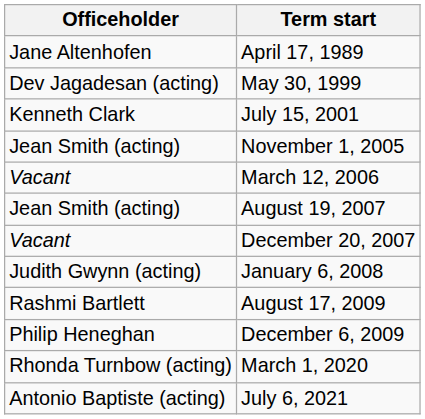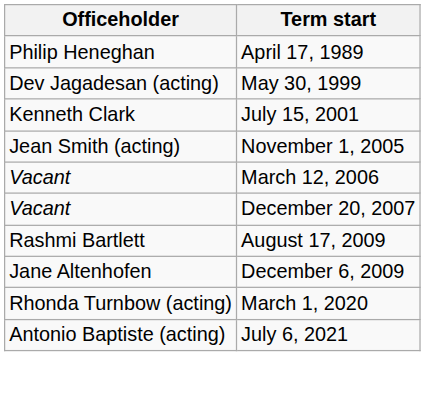 <table class="wikitable sortable">
 <tr style="vertical-align:bottom;">
 <th>Officeholder</th>
 <th>Term start</th>
 </tr>
 <tr>
-<td>Jane Altenhofen</td>
+<td>Philip Heneghan</td>
 <td>April 17, 1989</td>
 </tr>
 <tr>
 <td>Dev Jagadesan (acting)</td>
 <td>May 30, 1999</td>
 </tr>
 <tr>
 <td>Kenneth Clark</td>
 <td>July 15, 2001</td>
 </tr>
 <tr>
 <td>Jean Smith (acting)</td>
 <td>November 1, 2005</td>
 </tr>
 <tr>
 <td><em>Vacant</em></td>
 <td>March 12, 2006</td>
 </tr>
 <tr>
-<td>Jean Smith (acting)</td>
-<td>August 19, 2007</td>
-</tr>
-<tr>
 <td><em>Vacant</em></td>
 <td>December 20, 2007</td>
-</tr>
-<tr>
-<td>Judith Gwynn (acting)</td>
-<td>January 6, 2008</td>
 </tr>
 <tr>
 <td>Rashmi Bartlett</td>
 <td>August 17, 2009</td>
 </tr>
 <tr>
-<td>Philip Heneghan</td>
+<td>Jane Altenhofen</td>
 <td>December 6, 2009</td>
 </tr>
 <tr>
 <td>Rhonda Turnbow (acting)</td>
 <td>March 1, 2020</td>
 </tr>
 <tr>
 <td>Antonio Baptiste (acting)</td>
 <td>July 6, 2021</td>
 </tr>
 </table>
